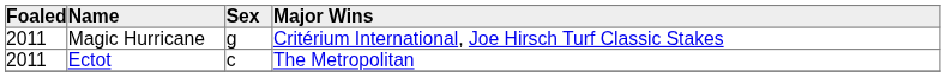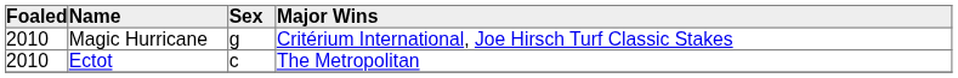 <table border="1" cellpadding="0" style="border-collapse: collapse; font-size:90%">
 <tr bgcolor="#eeeeee">
 <td width="35px"><strong>Foaled</strong></td>
 <td width="120px"><strong>Name</strong></td>
 <td width="35px"><strong>Sex</strong></td>
 <td width="510px"><strong>Major Wins</strong></td>
 </tr>
 <tr>
-<td>2011</td>
+<td>2010</td>
 <td>Magic Hurricane</td>
 <td>g</td>
 <td><a href='#'>Critérium International</a>, <a href='#'>Joe Hirsch Turf Classic Stakes</a></td>
 </tr>
 <tr>
-<td>2011</td>
+<td>2010</td>
 <td><a href='#'>Ectot</a></td>
 <td>c</td>
 <td><a href='#'>The Metropolitan</a></td>
 </tr>
 <tr>
 </tr>
 </table>
